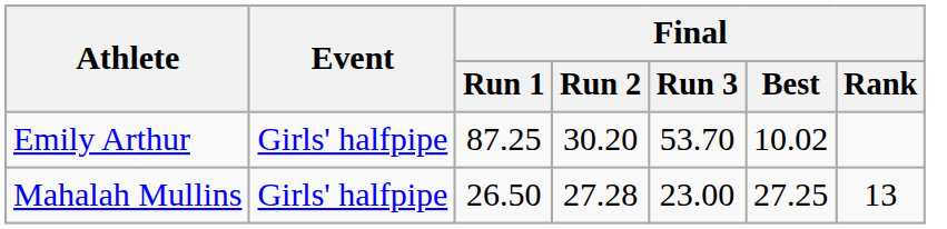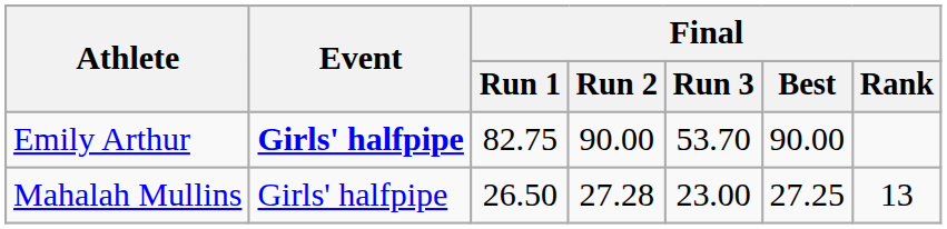 <table class="wikitable" style="font-size:90%">
 <tr>
 <th rowspan=2>Athlete</th>
 <th rowspan=2>Event</th>
 <th colspan=5>Final</th>
 </tr>
 <tr style="font-size:95%">
 <th>Run 1</th>
 <th>Run 2</th>
 <th>Run 3</th>
 <th>Best</th>
 <th>Rank</th>
 </tr>
 <tr align=center>
 <td align=left><a href='#'>Emily Arthur</a></td>
-<td align=left><a href='#'>Girls' halfpipe</a></td>
-<td>87.25</td>
-<td>30.20</td>
+<td align=left><strong><a href='#'>Girls' halfpipe</a></strong></td>
+<td>82.75</td>
+<td>90.00</td>
 <td>53.70</td>
-<td>10.02</td>
+<td>90.00</td>
 <td></td>
 </tr>
 <tr align=center>
 <td align=left><a href='#'>Mahalah Mullins</a></td>
 <td align=left><a href='#'>Girls' halfpipe</a></td>
 <td>26.50</td>
 <td>27.28</td>
 <td>23.00</td>
 <td>27.25</td>
 <td>13</td>
 </tr>
 </table>
